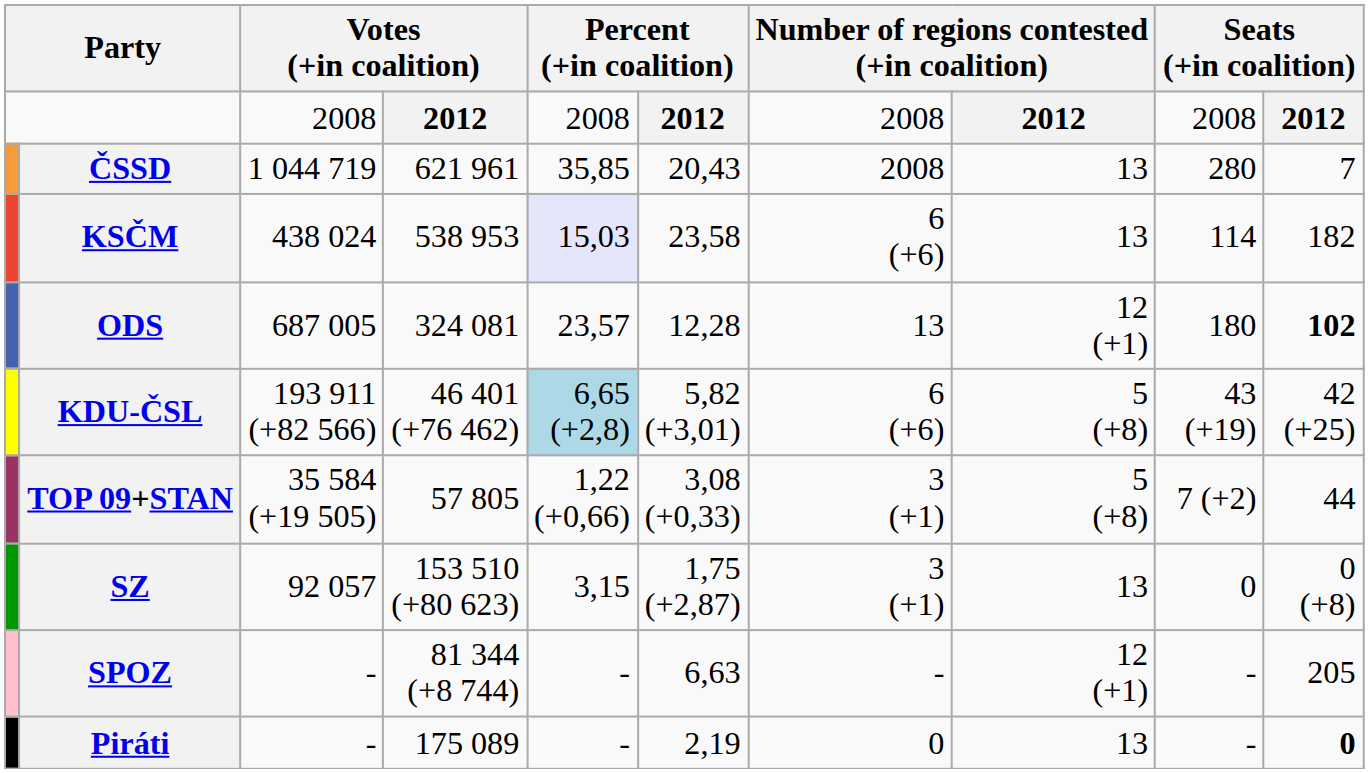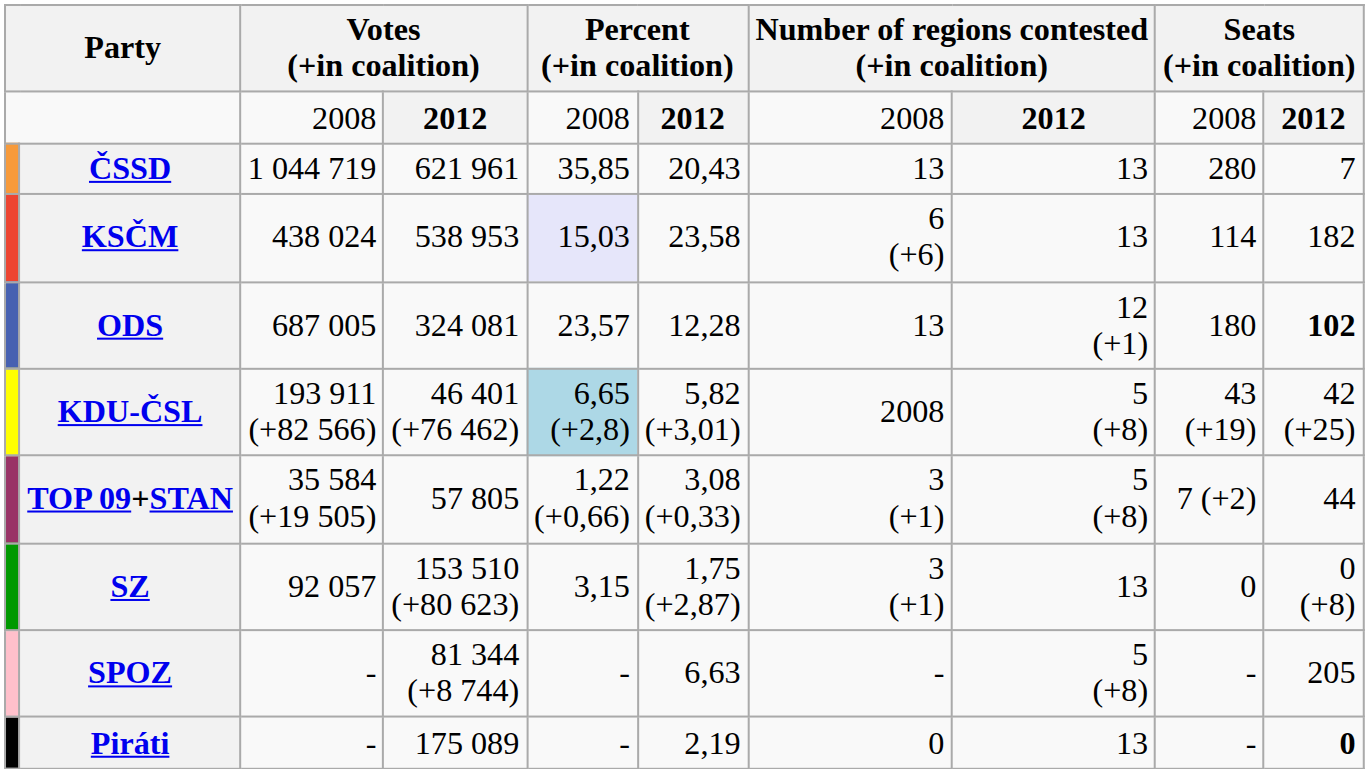 <table class="wikitable" style="text-align:right">
 <tr>
 <th colspan=2>Party</th>
 <th colspan=2>Votes<br>(+in coalition)</th>
 <th colspan=2>Percent<br>(+in coalition)</th>
 <th colspan=2>Number of regions contested<br>(+in coalition)</th>
 <th colspan=2>Seats<br>(+in coalition)</th>
 </tr>
 <tr>
 <td colspan=2></td>
 <td>2008</td>
 <th>2012</th>
 <td>2008</td>
 <th>2012</th>
 <td>2008</td>
 <th>2012</th>
 <td>2008</td>
 <th>2012</th>
 </tr>
 <tr>
 <td style="background:#f79a3a;"></td>
 <th><a href='#'>ČSSD</a></th>
 <td>1 044 719</td>
 <td>621 961</td>
 <td>35,85</td>
 <td>20,43</td>
-<td>2008</td>
+<td>13</td>
 <td>13</td>
 <td>280</td>
 <td>7</td>
 </tr>
 <tr>
 <td style="background:#ed4431;"></td>
 <th><a href='#'>KSČM</a></th>
 <td>438 024</td>
 <td>538 953</td>
 <td style="background: lavender;">15,03</td>
 <td>23,58</td>
 <td>6<br>(+6)</td>
 <td>13</td>
 <td>114</td>
 <td>182</td>
 </tr>
 <tr>
 <td style="background:#4761b1;"></td>
 <th><a href='#'>ODS</a></th>
 <td>687 005</td>
 <td>324 081</td>
 <td>23,57</td>
 <td>12,28</td>
 <td>13</td>
 <td>12<br>(+1)</td>
 <td>180</td>
 <td><strong>102</strong></td>
 </tr>
 <tr>
 <td style="background:yellow;"></td>
 <th><a href='#'>KDU-ČSL</a></th>
 <td>193 911<br>(+82 566)</td>
 <td>46 401<br>(+76 462)</td>
 <td style="background: lightblue;">6,65<br>(+2,8)</td>
 <td>5,82<br>(+3,01)</td>
-<td>6<br>(+6)</td>
+<td>2008</td>
 <td>5<br>(+8)</td>
 <td>43<br>(+19)</td>
 <td>42<br>(+25)</td>
 </tr>
 <tr>
 <td style="background:#936;"></td>
 <th><a href='#'>TOP 09</a>+<a href='#'>STAN</a></th>
 <td>35 584<br>(+19 505)</td>
 <td>57 805</td>
 <td>1,22<br>(+0,66)</td>
 <td>3,08<br>(+0,33)</td>
 <td>3<br>(+1)</td>
 <td>5<br>(+8)</td>
 <td>7 (+2)</td>
 <td>44</td>
 </tr>
 <tr>
 <td style="background:#090;"></td>
 <th><a href='#'>SZ</a></th>
 <td>92 057</td>
 <td>153 510<br>(+80 623)</td>
 <td>3,15</td>
 <td>1,75<br>(+2,87)</td>
 <td>3<br>(+1)</td>
 <td>13</td>
 <td>0</td>
 <td>0<br>(+8)</td>
 </tr>
 <tr>
 <td style="background:pink;"></td>
 <th><a href='#'>SPOZ</a></th>
 <td>-</td>
 <td>81 344<br>(+8 744)</td>
 <td>-</td>
 <td>6,63</td>
 <td>-</td>
-<td>12<br>(+1)</td>
+<td>5<br>(+8)</td>
 <td>-</td>
 <td>205</td>
 </tr>
 <tr>
 <td style="background:#000;"></td>
 <th><a href='#'>Piráti</a></th>
 <td>-</td>
 <td>175 089</td>
 <td>-</td>
 <td>2,19</td>
 <td>0</td>
 <td>13</td>
 <td>-</td>
 <td><strong>0</strong></td>
 </tr>
 </table>
